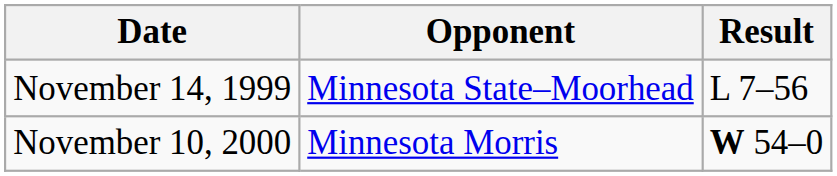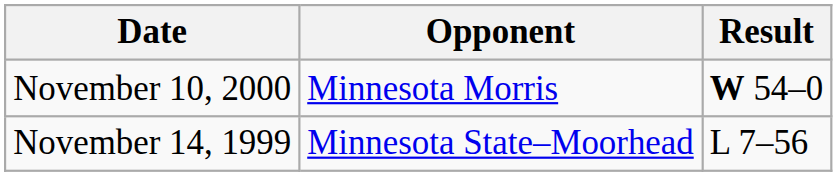 <table class="wikitable">
 <tr>
 <th>Date</th>
 <th>Opponent</th>
 <th>Result</th>
 </tr>
 <tr>
+<td>November 10, 2000</td>
+<td><a href='#'>Minnesota Morris</a></td>
+<td><strong>W</strong> 54–0</td>
+</tr>
+<tr>
 <td>November 14, 1999</td>
 <td><a href='#'>Minnesota State–Moorhead</a></td>
 <td>L 7–56</td>
 </tr>
-<tr>
-<td>November 10, 2000</td>
-<td><a href='#'>Minnesota Morris</a></td>
-<td><strong>W</strong> 54–0</td>
-</tr>
 </table>
